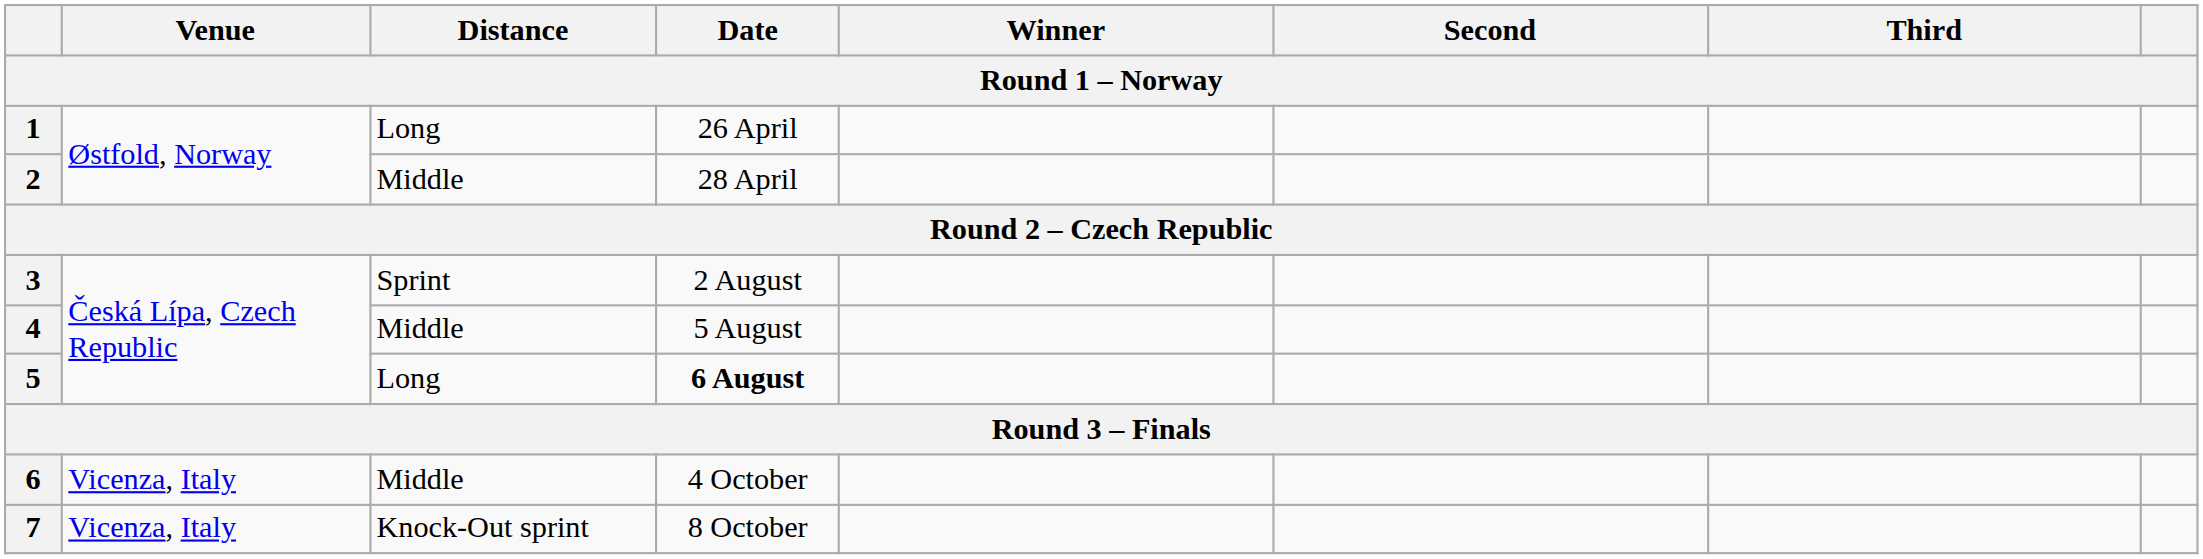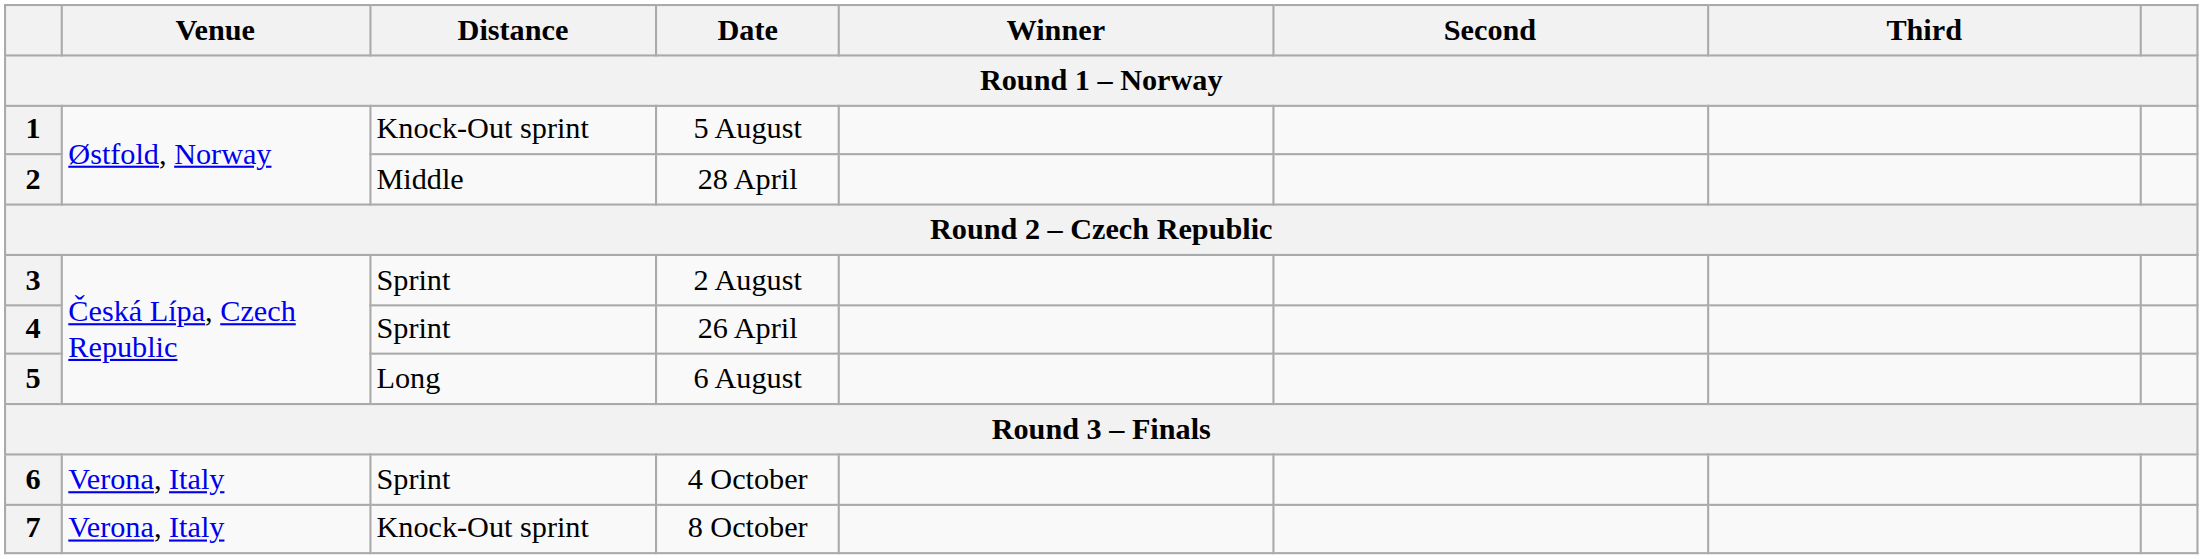 <table class="wikitable" style="font-size: 90%">
 <tr>
 <th width="20"></th>
 <th width="140">Venue</th>
 <th width="130">Distance</th>
 <th width="80">Date</th>
 <th width="200">Winner</th>
 <th width="200">Second</th>
 <th width="200">Third</th>
 <th width="20"></th>
 </tr>
 <tr>
 <th colspan="8">Round 1 – Norway</th>
 </tr>
 <tr>
 <th>1</th>
 <td rowspan=2> <a href='#'>Østfold</a>, <a href='#'>Norway</a></td>
-<td>Long</td>
-<td align=center>26 April</td>
+<td>Knock-Out sprint</td>
+<td align=center>5 August</td>
 <td></td>
 <td></td>
 <td></td>
 <td></td>
 </tr>
 <tr>
 <th>2</th>
 <td>Middle</td>
 <td align=center>28 April</td>
 <td></td>
 <td></td>
 <td></td>
 <td></td>
 </tr>
 <tr>
 <th colspan="8">Round 2 – Czech Republic</th>
 </tr>
 <tr>
 <th>3</th>
 <td rowspan=3> <a href='#'>Česká Lípa</a>, <a href='#'>Czech Republic</a></td>
 <td>Sprint</td>
 <td align=center>2 August</td>
 <td></td>
 <td></td>
 <td></td>
 <td></td>
 </tr>
 <tr>
 <th>4</th>
-<td>Middle</td>
-<td align=center>5 August</td>
+<td>Sprint</td>
+<td align=center>26 April</td>
 <td></td>
 <td></td>
 <td></td>
 <td></td>
 </tr>
 <tr>
 <th>5</th>
 <td>Long</td>
-<td align=center><strong>6 August</strong></td>
+<td align=center>6 August</td>
 <td></td>
 <td></td>
 <td></td>
 <td></td>
 </tr>
 <tr>
 <th colspan="8">Round 3 – Finals</th>
 </tr>
 <tr>
 <th>6</th>
-<td rowspan=1> <a href='#'>Vicenza</a>, <a href='#'>Italy</a></td>
-<td>Middle</td>
+<td rowspan=1> <a href='#'>Verona</a>, <a href='#'>Italy</a></td>
+<td>Sprint</td>
 <td align=center>4 October</td>
 <td></td>
 <td></td>
 <td></td>
 <td></td>
 </tr>
 <tr>
 <th>7</th>
-<td rowspan=1> <a href='#'>Vicenza</a>, <a href='#'>Italy</a></td>
+<td rowspan=1> <a href='#'>Verona</a>, <a href='#'>Italy</a></td>
 <td>Knock-Out sprint</td>
 <td align=center>8 October</td>
 <td></td>
 <td></td>
 <td></td>
 <td></td>
 </tr>
 </table>
